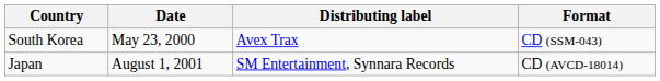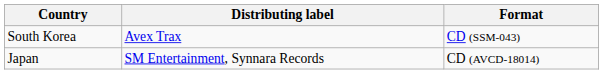 <table class="wikitable" style="width:700px">
 <tr>
 <th>Country</th>
-<th>Date</th>
 <th>Distributing label</th>
 <th>Format</th>
 </tr>
 <tr>
 <td>South Korea</td>
-<td>May 23, 2000</td>
 <td><a href='#'>Avex Trax</a></td>
 <td><a href='#'>CD</a> <small>(SSM-043)</small></td>
 </tr>
 <tr>
 <td>Japan</td>
-<td>August 1, 2001</td>
 <td><a href='#'>SM Entertainment</a>, Synnara Records</td>
 <td>CD <small>(AVCD-18014)</small></td>
 </tr>
 </table>
